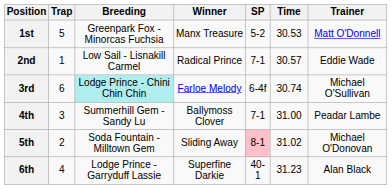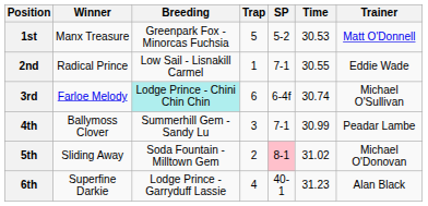 <table class="wikitable" style="text-align: center">
 <tr>
 <th width=30>Position</th>
+<th width=180>Winner</th>
+<th width=300>Breeding</th>
 <th width=30>Trap</th>
-<th width=300>Breeding</th>
-<th width=180>Winner</th>
 <th width=50>SP</th>
 <th width=80>Time</th>
 <th width=200>Trainer</th>
 </tr>
 <tr>
 <th>1st</th>
+<td>Manx Treasure</td>
+<td>Greenpark Fox - Minorcas Fuchsia</td>
 <td>5</td>
-<td>Greenpark Fox - Minorcas Fuchsia</td>
-<td>Manx Treasure</td>
 <td>5-2</td>
 <td>30.53</td>
 <td><a href='#'>Matt O'Donnell</a></td>
 </tr>
 <tr>
 <th>2nd</th>
+<td>Radical Prince</td>
+<td>Low Sail - Lisnakill Carmel</td>
 <td>1</td>
-<td>Low Sail - Lisnakill Carmel</td>
-<td>Radical Prince</td>
 <td>7-1</td>
-<td>30.57</td>
+<td>30.55</td>
 <td>Eddie Wade</td>
 </tr>
 <tr>
 <th>3rd</th>
+<td><a href='#'>Farloe Melody</a></td>
+<td style="background: paleturquoise;">Lodge Prince - Chini Chin Chin</td>
 <td>6</td>
-<td style="background: paleturquoise;">Lodge Prince - Chini Chin Chin</td>
-<td><a href='#'>Farloe Melody</a></td>
 <td>6-4f</td>
 <td>30.74</td>
 <td>Michael O'Sullivan</td>
 </tr>
 <tr>
 <th>4th</th>
+<td>Ballymoss Clover</td>
+<td>Summerhill Gem - Sandy Lu</td>
 <td>3</td>
-<td>Summerhill Gem - Sandy Lu</td>
-<td>Ballymoss Clover</td>
 <td>7-1</td>
-<td>31.00</td>
+<td>30.99</td>
 <td>Peadar Lambe</td>
 </tr>
 <tr>
 <th>5th</th>
+<td>Sliding Away</td>
+<td>Soda Fountain - Milltown Gem</td>
 <td>2</td>
-<td>Soda Fountain - Milltown Gem</td>
-<td>Sliding Away</td>
 <td style="background: pink;">8-1</td>
 <td>31.02</td>
 <td>Michael O'Donovan</td>
 </tr>
 <tr>
 <th>6th</th>
+<td>Superfine Darkie</td>
+<td>Lodge Prince - Garryduff Lassie</td>
 <td>4</td>
-<td>Lodge Prince - Garryduff Lassie</td>
-<td>Superfine Darkie</td>
 <td>40-1</td>
 <td>31.23</td>
 <td>Alan Black</td>
 </tr>
 </table>
